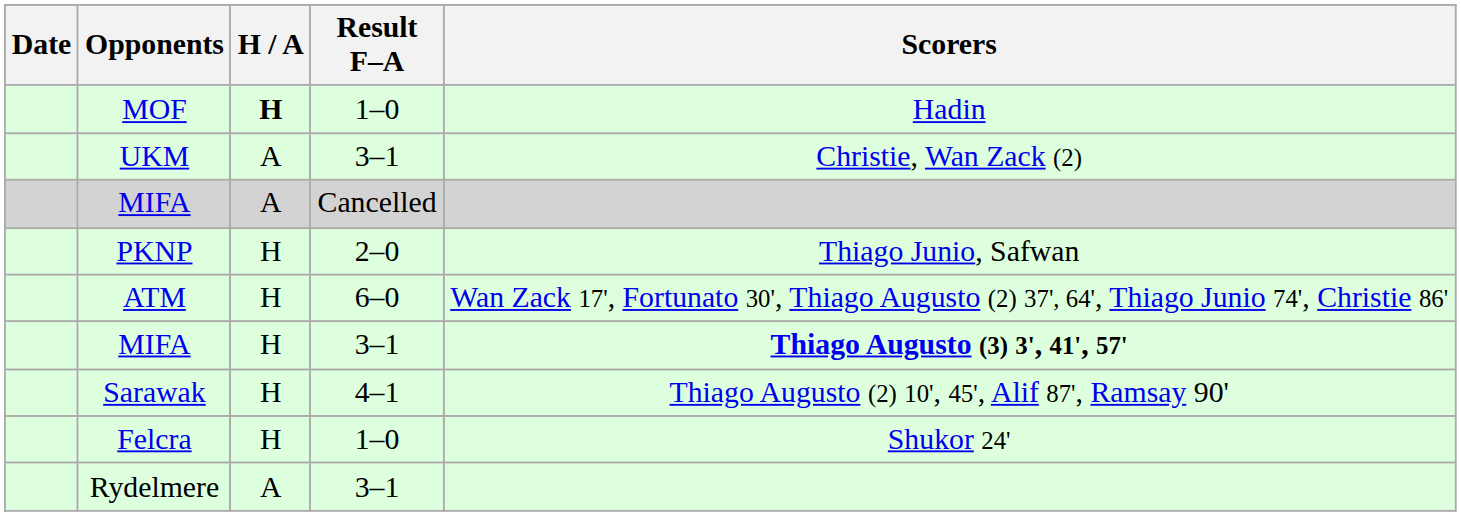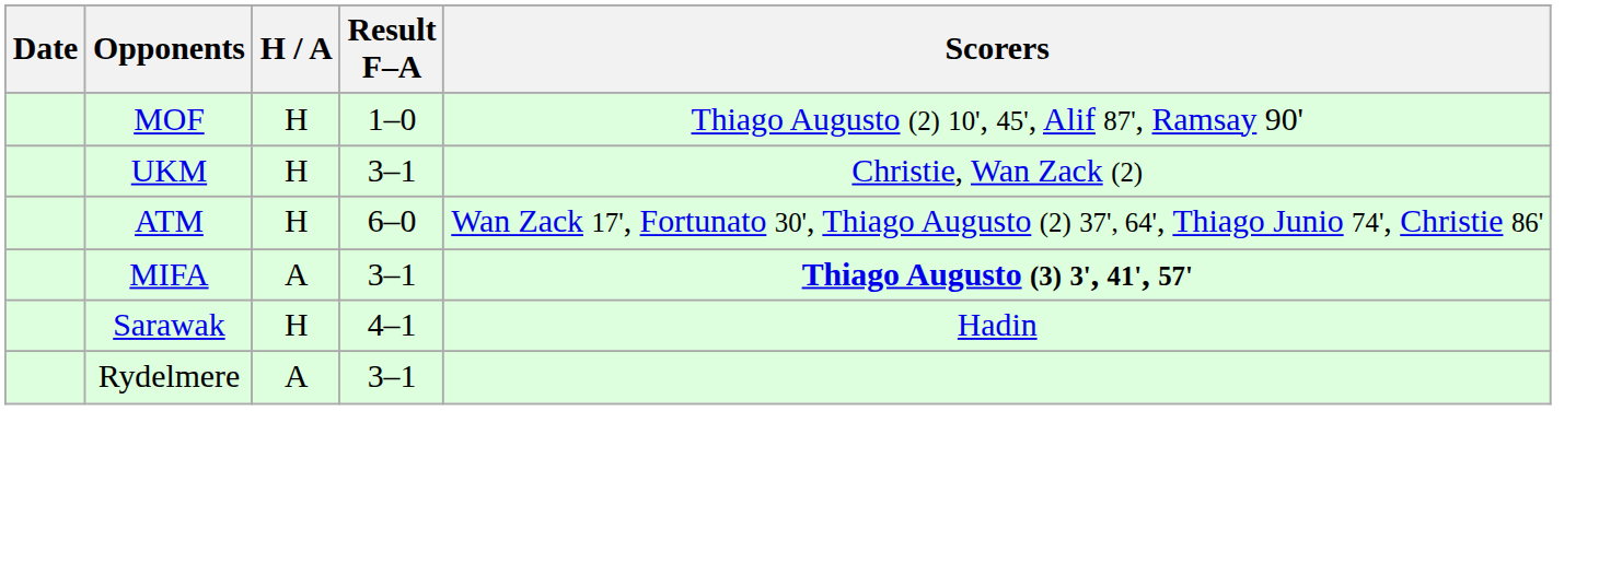 <table class="wikitable" style="text-align:center">
 <tr>
 <th>Date</th>
 <th>Opponents</th>
 <th>H / A</th>
 <th>Result<br>F–A</th>
 <th>Scorers</th>
 </tr>
 <tr bgcolor=#ddffdd>
 <td></td>
 <td><a href='#'>MOF</a></td>
-<td><strong>H</strong></td>
+<td>H</td>
 <td>1–0</td>
-<td><a href='#'>Hadin</a></td>
+<td><a href='#'>Thiago Augusto</a> <small>(2)</small> <small>10'</small>, <small>45'</small>, <a href='#'>Alif</a> <small>87'</small>, <a href='#'>Ramsay</a> 90'</td>
 </tr>
 <tr bgcolor=#ddffdd>
 <td></td>
 <td><a href='#'>UKM</a></td>
-<td>A</td>
+<td>H</td>
 <td>3–1</td>
 <td><a href='#'>Christie</a>, <a href='#'>Wan Zack</a> <small>(2)</small></td>
-</tr>
-<tr bgcolor=lightgrey>
-<td></td>
-<td><a href='#'>MIFA</a></td>
-<td>A</td>
-<td>Cancelled</td>
-<td></td>
-</tr>
-<tr bgcolor=#ddffdd>
-<td></td>
-<td><a href='#'>PKNP</a></td>
-<td>H</td>
-<td>2–0</td>
-<td><a href='#'>Thiago Junio</a>, Safwan</td>
 </tr>
 <tr bgcolor=#ddffdd>
 <td></td>
 <td><a href='#'>ATM</a></td>
 <td>H</td>
 <td>6–0</td>
 <td><a href='#'>Wan Zack</a> <small>17'</small>, <a href='#'>Fortunato</a> <small>30'</small>, <a href='#'>Thiago Augusto</a> <small>(2)</small> <small>37', 64'</small>, <a href='#'>Thiago Junio</a> <small>74'</small>, <a href='#'>Christie</a> <small>86'</small></td>
 </tr>
 <tr bgcolor=#ddffdd>
 <td></td>
 <td><a href='#'>MIFA</a></td>
-<td>H</td>
+<td>A</td>
 <td>3–1</td>
 <td><strong><a href='#'>Thiago Augusto</a> <small>(3)</small> <small>3'</small>, <small>41'</small>, <small>57'</small></strong></td>
 </tr>
 <tr bgcolor=#ddffdd>
 <td></td>
 <td><a href='#'>Sarawak</a></td>
 <td>H</td>
 <td>4–1</td>
-<td><a href='#'>Thiago Augusto</a> <small>(2)</small> <small>10'</small>, <small>45'</small>, <a href='#'>Alif</a> <small>87'</small>, <a href='#'>Ramsay</a> 90'</td>
-</tr>
-<tr bgcolor=#ddffdd>
-<td></td>
-<td><a href='#'>Felcra</a></td>
-<td>H</td>
-<td>1–0</td>
-<td><a href='#'>Shukor</a> <small>24'</small></td>
+<td><a href='#'>Hadin</a></td>
 </tr>
 <tr bgcolor=#ddffdd>
 <td></td>
 <td>Rydelmere</td>
 <td>A</td>
 <td>3–1</td>
 <td></td>
 </tr>
 </table>
